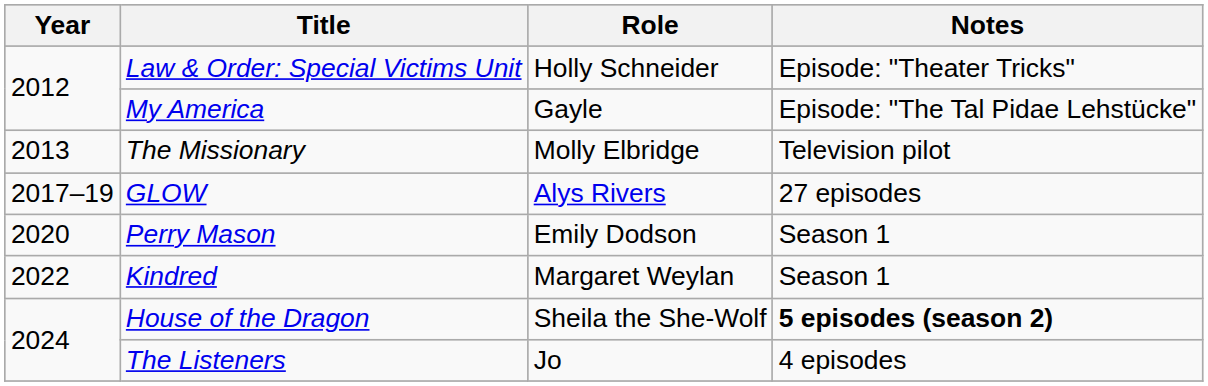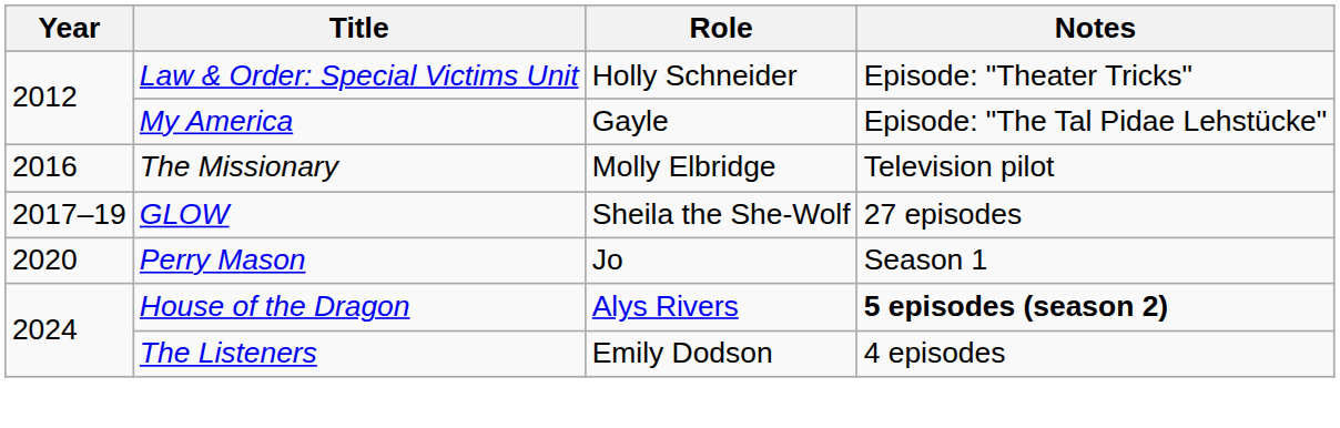 <table class="wikitable sortable">
 <tr>
 <th>Year</th>
 <th>Title</th>
 <th>Role</th>
 <th class="unsortable">Notes</th>
 </tr>
 <tr>
 <td rowspan=2>2012</td>
 <td><em><a href='#'>Law & Order: Special Victims Unit</a></em></td>
 <td>Holly Schneider</td>
 <td>Episode: "Theater Tricks"</td>
 </tr>
 <tr>
 <td><em><a href='#'>My America</a></em></td>
 <td>Gayle</td>
 <td>Episode: "The Tal Pidae Lehstücke"</td>
 </tr>
 <tr>
-<td>2013</td>
+<td>2016</td>
 <td><em>The Missionary</em></td>
 <td>Molly Elbridge</td>
 <td>Television pilot</td>
 </tr>
 <tr>
 <td>2017–19</td>
 <td><em><a href='#'>GLOW</a></em></td>
-<td><a href='#'>Alys Rivers</a></td>
+<td>Sheila the She-Wolf</td>
 <td>27 episodes</td>
 </tr>
 <tr>
 <td>2020</td>
 <td><em><a href='#'>Perry Mason</a></em></td>
-<td>Emily Dodson</td>
-<td>Season 1</td>
-</tr>
-<tr>
-<td>2022</td>
-<td><em><a href='#'>Kindred</a> </em></td>
-<td>Margaret Weylan</td>
+<td>Jo</td>
 <td>Season 1</td>
 </tr>
 <tr>
 <td rowspan=2>2024</td>
 <td><em><a href='#'>House of the Dragon</a></em></td>
-<td>Sheila the She-Wolf</td>
+<td><a href='#'>Alys Rivers</a></td>
 <td><strong>5 episodes (season 2)</strong></td>
 </tr>
 <tr>
 <td><em><a href='#'>The Listeners</a></em></td>
-<td>Jo</td>
+<td>Emily Dodson</td>
 <td>4 episodes</td>
 </tr>
 </table>
